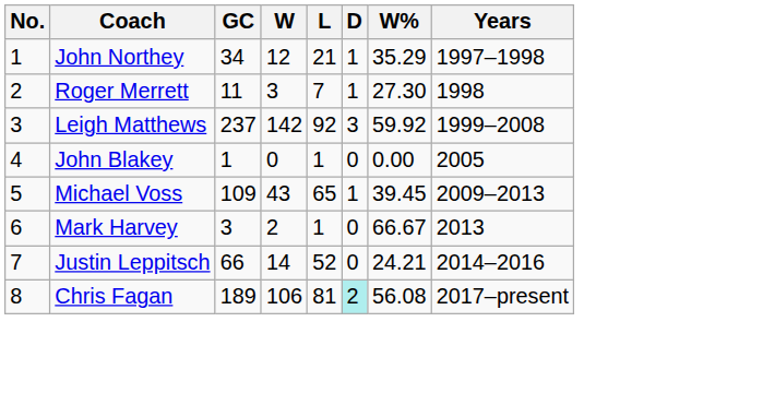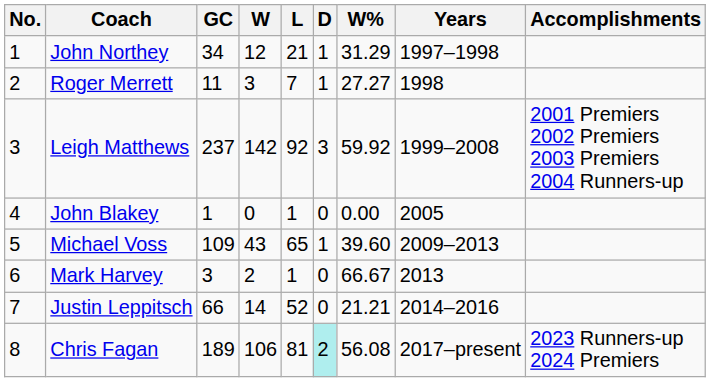 <table class="wikitable sortable">
 <tr>
 <th>No.</th>
 <th>Coach</th>
 <th>GC</th>
 <th>W</th>
 <th>L</th>
 <th>D</th>
 <th>W%</th>
 <th>Years</th>
+<th>Accomplishments</th>
 </tr>
 <tr>
 <td>1</td>
 <td><a href='#'>John Northey</a></td>
 <td>34</td>
 <td>12</td>
 <td>21</td>
 <td>1</td>
-<td>35.29</td>
+<td>31.29</td>
 <td>1997–1998</td>
+<td></td>
 </tr>
 <tr>
 <td>2</td>
 <td><a href='#'>Roger Merrett</a></td>
 <td>11</td>
 <td>3</td>
 <td>7</td>
 <td>1</td>
-<td>27.30</td>
+<td>27.27</td>
 <td>1998</td>
+<td></td>
 </tr>
 <tr>
 <td>3</td>
 <td><a href='#'>Leigh Matthews</a></td>
 <td>237</td>
 <td>142</td>
 <td>92</td>
 <td>3</td>
 <td>59.92</td>
 <td>1999–2008</td>
+<td><a href='#'>2001</a> Premiers<br><a href='#'>2002</a> Premiers<br><a href='#'>2003</a> Premiers<br><a href='#'>2004</a> Runners-up</td>
 </tr>
 <tr>
 <td>4</td>
 <td><a href='#'>John Blakey</a></td>
 <td>1</td>
 <td>0</td>
 <td>1</td>
 <td>0</td>
 <td>0.00</td>
 <td>2005</td>
+<td></td>
 </tr>
 <tr>
 <td>5</td>
 <td><a href='#'>Michael Voss</a></td>
 <td>109</td>
 <td>43</td>
 <td>65</td>
 <td>1</td>
-<td>39.45</td>
+<td>39.60</td>
 <td>2009–2013</td>
+<td></td>
 </tr>
 <tr>
 <td>6</td>
 <td><a href='#'>Mark Harvey</a></td>
 <td>3</td>
 <td>2</td>
 <td>1</td>
 <td>0</td>
 <td>66.67</td>
 <td>2013</td>
+<td></td>
 </tr>
 <tr>
 <td>7</td>
 <td><a href='#'>Justin Leppitsch</a></td>
 <td>66</td>
 <td>14</td>
 <td>52</td>
 <td>0</td>
-<td>24.21</td>
+<td>21.21</td>
 <td>2014–2016</td>
+<td></td>
 </tr>
 <tr>
 <td>8</td>
 <td><a href='#'>Chris Fagan</a></td>
 <td>189</td>
 <td>106</td>
 <td>81</td>
 <td style="background: paleturquoise;">2</td>
 <td>56.08</td>
 <td>2017–present</td>
+<td><a href='#'>2023</a> Runners-up<br><a href='#'>2024</a> Premiers</td>
 </tr>
 </table>
